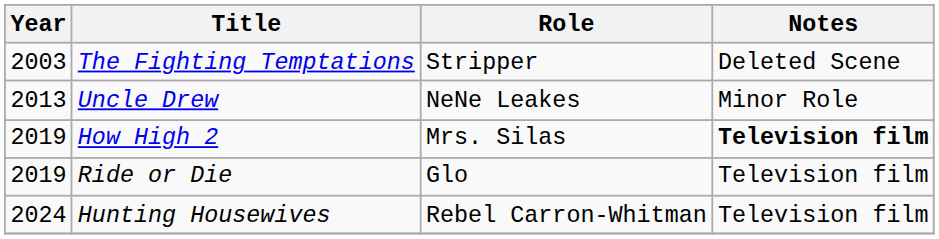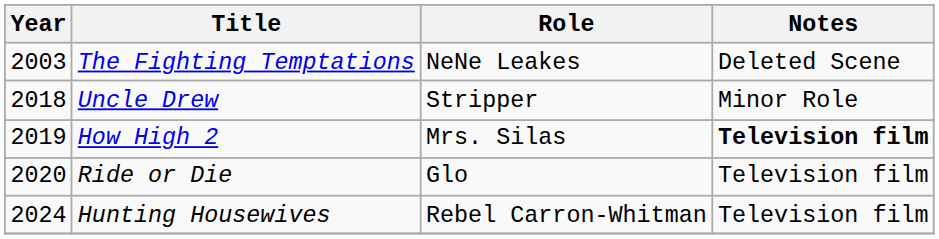 <table class="wikitable sortable">
 <tr>
 <th>Year</th>
 <th>Title</th>
 <th>Role</th>
 <th class="unsortable">Notes</th>
 </tr>
 <tr>
 <td>2003</td>
 <td><em><a href='#'>The Fighting Temptations</a></em></td>
-<td>Stripper</td>
+<td>NeNe Leakes</td>
 <td>Deleted Scene</td>
 </tr>
 <tr>
-<td>2013</td>
+<td>2018</td>
 <td><em><a href='#'>Uncle Drew</a></em></td>
-<td>NeNe Leakes</td>
+<td>Stripper</td>
 <td>Minor Role</td>
 </tr>
 <tr>
 <td>2019</td>
 <td><em><a href='#'>How High 2</a></em></td>
 <td>Mrs. Silas</td>
 <td><strong>Television film</strong></td>
 </tr>
 <tr>
-<td>2019</td>
+<td>2020</td>
 <td><em>Ride or Die</em></td>
 <td>Glo</td>
 <td>Television film</td>
 </tr>
 <tr>
 <td>2024</td>
 <td><em>Hunting Housewives</em></td>
 <td>Rebel Carron-Whitman</td>
 <td>Television film</td>
 </tr>
 <tr>
 </tr>
 </table>
